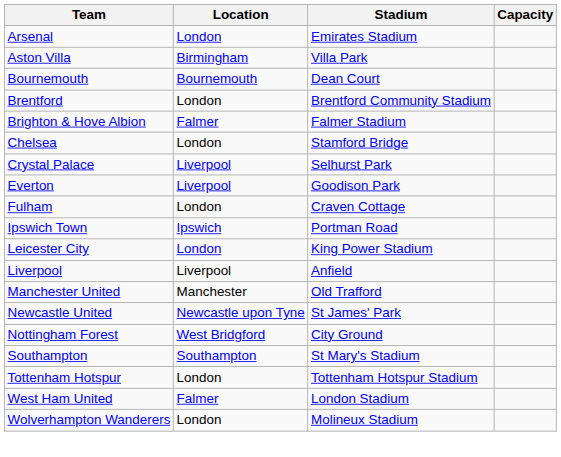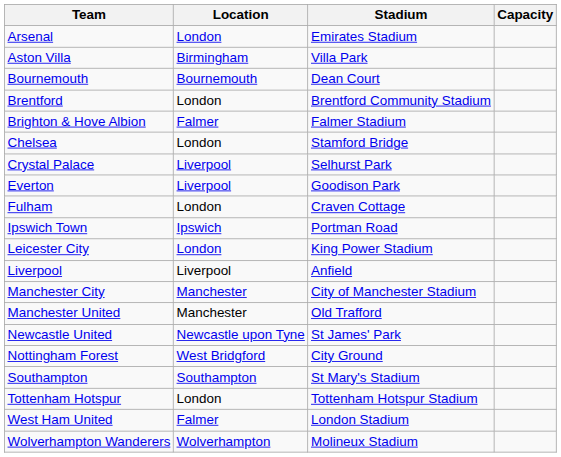 <table class="wikitable sortable">
 <tr>
 <th>Team</th>
 <th>Location</th>
 <th>Stadium</th>
 <th>Capacity</th>
 </tr>
 <tr>
 <td><a href='#'>Arsenal</a></td>
 <td data-sort-value="London Holloway"><a href='#'>London</a> </td>
 <td><a href='#'>Emirates Stadium</a></td>
 <td style="text-align:center"></td>
 </tr>
 <tr>
 <td><a href='#'>Aston Villa</a></td>
 <td data-sort-value="Birmingham"><a href='#'>Birmingham</a></td>
 <td><a href='#'>Villa Park</a></td>
 <td style="text-align:center"></td>
 </tr>
 <tr>
 <td><a href='#'>Bournemouth</a></td>
 <td data-sort-value="Bournemouth"><a href='#'>Bournemouth</a></td>
 <td><a href='#'>Dean Court</a></td>
 <td style="text-align:center"></td>
 </tr>
 <tr>
 <td><a href='#'>Brentford</a></td>
 <td data-sort-value="London Brentford">London </td>
 <td><a href='#'>Brentford Community Stadium</a></td>
 <td style="text-align:center"></td>
 </tr>
 <tr>
 <td><a href='#'>Brighton & Hove Albion</a></td>
 <td><a href='#'>Falmer</a></td>
 <td><a href='#'>Falmer Stadium</a></td>
 <td style="text-align:center"></td>
 </tr>
 <tr>
 <td><a href='#'>Chelsea</a></td>
 <td data-sort-value="London Fulham">London </td>
 <td><a href='#'>Stamford Bridge</a></td>
 <td style="text-align:center"></td>
 </tr>
 <tr>
 <td><a href='#'>Crystal Palace</a></td>
 <td data-sort-value="Liverpool Walton"><a href='#'>Liverpool</a> </td>
 <td><a href='#'>Selhurst Park</a></td>
 <td style="text-align:center"></td>
 </tr>
 <tr>
 <td><a href='#'>Everton</a></td>
 <td data-sort-value="Liverpool Walton"><a href='#'>Liverpool</a> </td>
 <td><a href='#'>Goodison Park</a></td>
 <td style="text-align:center"></td>
 </tr>
 <tr>
 <td><a href='#'>Fulham</a></td>
 <td data-sort-value="London Fulham">London </td>
 <td><a href='#'>Craven Cottage</a></td>
 <td style="text-align:center"></td>
 </tr>
 <tr>
 <td><a href='#'>Ipswich Town</a></td>
 <td data-sort-value="Ipswich"><a href='#'>Ipswich</a></td>
 <td><a href='#'>Portman Road</a></td>
 <td style="text-align:center"></td>
 </tr>
 <tr>
 <td><a href='#'>Leicester City</a></td>
 <td data-sort-value="London Holloway"><a href='#'>London</a> </td>
 <td><a href='#'>King Power Stadium</a></td>
 <td style="text-align:center"></td>
 </tr>
 <tr>
 <td><a href='#'>Liverpool</a></td>
 <td data-sort-value="Liverpool Anfield">Liverpool </td>
 <td><a href='#'>Anfield</a></td>
 <td style="text-align:center"></td>
 </tr>
 <tr>
+<td><a href='#'>Manchester City</a></td>
+<td data-sort-value="Manchester Bradford"><a href='#'>Manchester</a> </td>
+<td><a href='#'>City of Manchester Stadium</a></td>
+<td style="text-align:center"></td>
+</tr>
+<tr>
 <td><a href='#'>Manchester United</a></td>
 <td data-sort-value="Manchester Old Trafford">Manchester </td>
 <td><a href='#'>Old Trafford</a></td>
 <td style="text-align:center"></td>
 </tr>
 <tr>
 <td><a href='#'>Newcastle United</a></td>
 <td data-sort-value="Newcastle upon Tyne"><a href='#'>Newcastle upon Tyne</a></td>
 <td><a href='#'>St James' Park</a></td>
 <td style="text-align:center"></td>
 </tr>
 <tr>
 <td><a href='#'>Nottingham Forest</a></td>
 <td data-sort-value="West Bridgford"><a href='#'>West Bridgford</a></td>
 <td><a href='#'>City Ground</a></td>
 <td style="text-align:center"></td>
 </tr>
 <tr>
 <td><a href='#'>Southampton</a></td>
 <td data-sort-value="Southampton"><a href='#'>Southampton</a></td>
 <td><a href='#'>St Mary's Stadium</a></td>
 <td style="text-align:center"></td>
 </tr>
 <tr>
 <td><a href='#'>Tottenham Hotspur</a></td>
 <td data-sort-value="London Tottenham">London </td>
 <td><a href='#'>Tottenham Hotspur Stadium</a></td>
 <td style="text-align:center"></td>
 </tr>
 <tr>
 <td><a href='#'>West Ham United</a></td>
 <td><a href='#'>Falmer</a></td>
 <td><a href='#'>London Stadium</a></td>
 <td style="text-align:center"></td>
 </tr>
 <tr>
 <td><a href='#'>Wolverhampton Wanderers</a></td>
-<td data-sort-value="London Tottenham">London </td>
+<td data-sort-value="Wolverhampton"><a href='#'>Wolverhampton</a></td>
 <td><a href='#'>Molineux Stadium</a></td>
 <td style="text-align:center"></td>
 </tr>
 </table>
